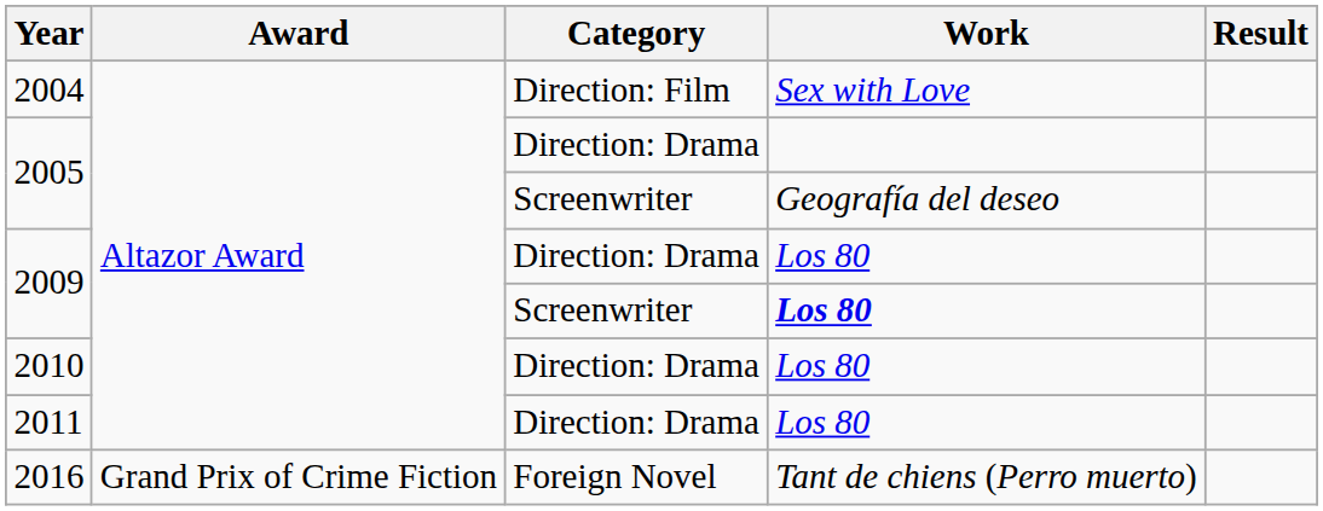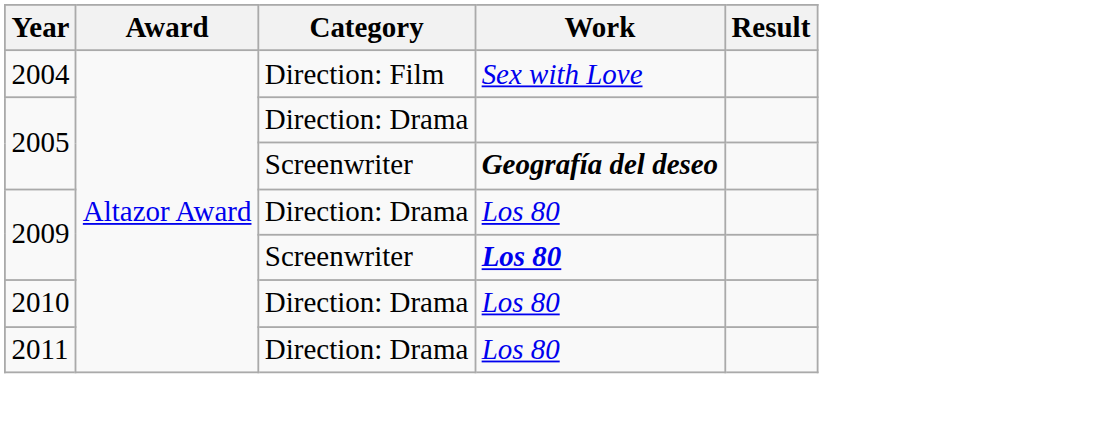 <table class="wikitable">
 <tr>
 <th>Year</th>
 <th>Award</th>
 <th>Category</th>
 <th>Work</th>
 <th>Result</th>
 </tr>
 <tr>
 <td>2004</td>
 <td rowspan=7><a href='#'>Altazor Award</a></td>
 <td>Direction: Film</td>
 <td><em><a href='#'>Sex with Love</a></em></td>
 <td></td>
 </tr>
 <tr>
 <td rowspan=2>2005</td>
 <td>Direction: Drama</td>
 <td><em></em></td>
 <td></td>
 </tr>
 <tr>
 <td>Screenwriter</td>
-<td><em>Geografía del deseo</em></td>
+<td><strong><em>Geografía del deseo</em></strong></td>
 <td></td>
 </tr>
 <tr>
 <td rowspan=2>2009</td>
 <td>Direction: Drama</td>
 <td><em><a href='#'>Los 80</a></em></td>
 <td></td>
 </tr>
 <tr>
 <td>Screenwriter</td>
 <td><strong><em><a href='#'>Los 80</a></em></strong></td>
 <td></td>
 </tr>
 <tr>
 <td>2010</td>
 <td>Direction: Drama</td>
 <td><em><a href='#'>Los 80</a></em></td>
 <td></td>
 </tr>
 <tr>
 <td>2011</td>
 <td>Direction: Drama</td>
 <td><em><a href='#'>Los 80</a></em></td>
 <td></td>
 </tr>
-<tr>
-<td>2016</td>
-<td>Grand Prix of Crime Fiction</td>
-<td>Foreign Novel</td>
-<td><em>Tant de chiens</em> (<em>Perro muerto</em>)</td>
-<td></td>
-</tr>
 </table>
